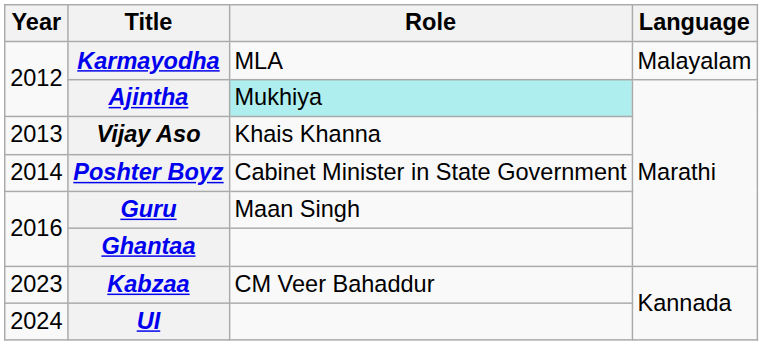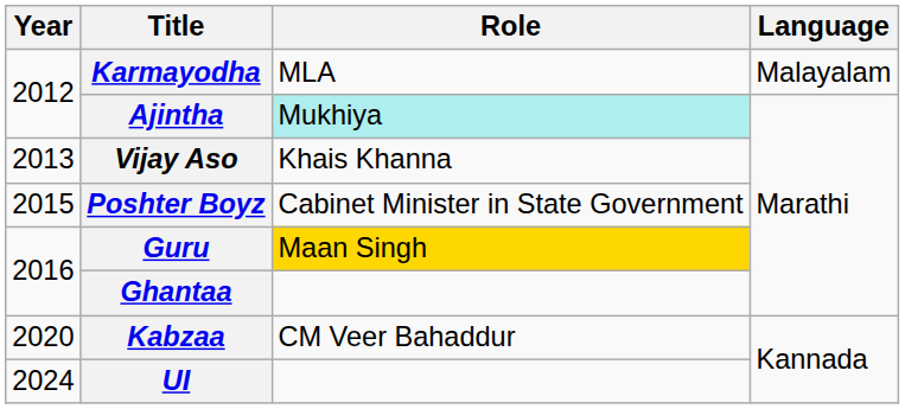 <table class="wikitable plainrowheaders sortable">
 <tr>
 <th scope="col">Year</th>
 <th scope="col">Title</th>
 <th scope="col">Role</th>
 <th scope="col">Language</th>
 </tr>
 <tr>
 <td rowspan="2">2012</td>
 <th scope="row"><em><a href='#'>Karmayodha</a></em></th>
 <td>MLA</td>
 <td>Malayalam</td>
 </tr>
 <tr>
 <th scope="row"><em><a href='#'>Ajintha</a></em></th>
 <td style="background: paleturquoise;">Mukhiya</td>
 <td rowspan="5">Marathi</td>
 </tr>
 <tr>
 <td>2013</td>
 <th scope="row"><em>Vijay Aso</em></th>
 <td>Khais Khanna</td>
 </tr>
 <tr>
-<td>2014</td>
+<td>2015</td>
 <th scope="row"><em><a href='#'>Poshter Boyz</a></em></th>
 <td>Cabinet Minister in State Government</td>
 </tr>
 <tr>
 <td rowspan="2">2016</td>
 <th scope="row"><em><a href='#'>Guru</a> </em></th>
-<td>Maan Singh</td>
+<td style="background: gold;">Maan Singh</td>
 </tr>
 <tr>
 <th scope="row"><em><a href='#'>Ghantaa</a></em></th>
 <td></td>
 </tr>
 <tr>
-<td>2023</td>
+<td>2020</td>
 <th scope="row"><a href='#'><em>Kabzaa</em></a></th>
 <td>CM Veer Bahaddur</td>
 <td rowspan="2">Kannada</td>
 </tr>
 <tr>
 <td>2024</td>
 <th scope="row"><em><a href='#'>UI</a></em></th>
 <td></td>
 </tr>
 </table>
